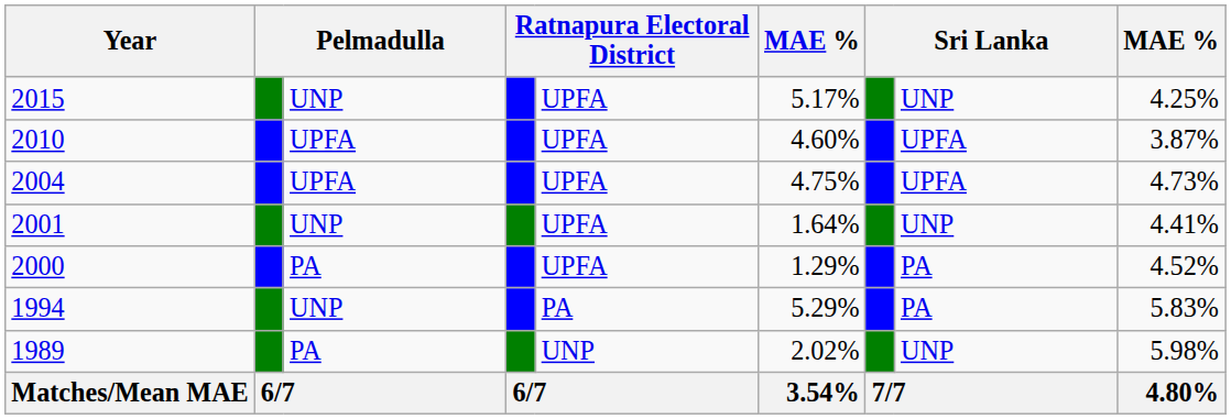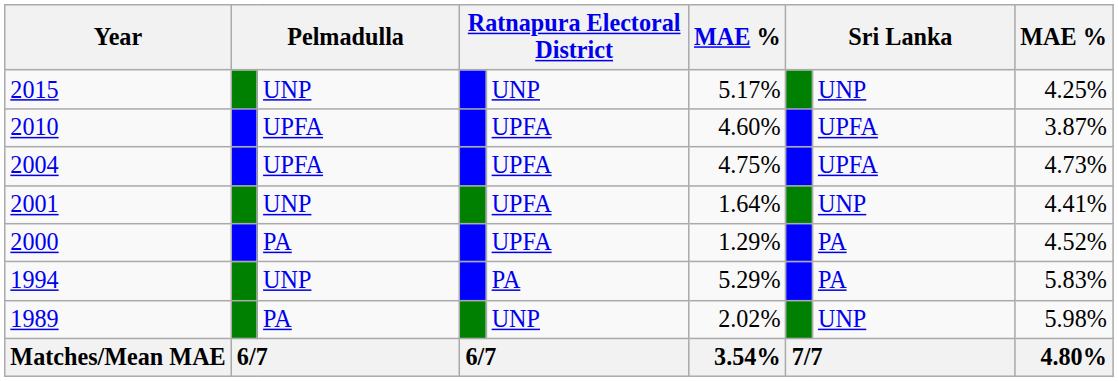 <table class="wikitable">
 <tr>
 <th>Year</th>
 <th colspan="2" width="144px">Pelmadulla</th>
 <th colspan="2" width="144px"><a href='#'>Ratnapura Electoral District</a></th>
 <th><a href='#'>MAE</a> %</th>
 <th colspan="2" width="144px">Sri Lanka</th>
 <th>MAE %</th>
 </tr>
 <tr>
 <td><a href='#'>2015</a></td>
 <td style="background-color:green;" width="10px"></td>
 <td style="text-align:left;"><a href='#'>UNP</a></td>
 <td style="background-color:blue;" width="10px"></td>
-<td style="text-align:left;"><a href='#'>UPFA</a></td>
+<td style="text-align:left;"><a href='#'>UNP</a></td>
 <td style="text-align:right;">5.17%</td>
 <td style="background-color:green;" width="10px"></td>
 <td style="text-align:left;"><a href='#'>UNP</a></td>
 <td style="text-align:right;">4.25%</td>
 </tr>
 <tr>
 <td><a href='#'>2010</a></td>
 <td style="background-color:blue;" width="10px"></td>
 <td style="text-align:left;"><a href='#'>UPFA</a></td>
 <td style="background-color:blue;" width="10px"></td>
 <td style="text-align:left;"><a href='#'>UPFA</a></td>
 <td style="text-align:right;">4.60%</td>
 <td style="background-color:blue;" width="10px"></td>
 <td style="text-align:left;"><a href='#'>UPFA</a></td>
 <td style="text-align:right;">3.87%</td>
 </tr>
 <tr>
 <td><a href='#'>2004</a></td>
 <td style="background-color:blue;" width="10px"></td>
 <td style="text-align:left;"><a href='#'>UPFA</a></td>
 <td style="background-color:blue;" width="10px"></td>
 <td style="text-align:left;"><a href='#'>UPFA</a></td>
 <td style="text-align:right;">4.75%</td>
 <td style="background-color:blue;" width="10px"></td>
 <td style="text-align:left;"><a href='#'>UPFA</a></td>
 <td style="text-align:right;">4.73%</td>
 </tr>
 <tr>
 <td><a href='#'>2001</a></td>
 <td style="background-color:green;" width="10px"></td>
 <td style="text-align:left;"><a href='#'>UNP</a></td>
 <td style="background-color:green;" width="10px"></td>
 <td style="text-align:left;"><a href='#'>UPFA</a></td>
 <td style="text-align:right;">1.64%</td>
 <td style="background-color:green;" width="10px"></td>
 <td style="text-align:left;"><a href='#'>UNP</a></td>
 <td style="text-align:right;">4.41%</td>
 </tr>
 <tr>
 <td><a href='#'>2000</a></td>
 <td style="background-color:blue;" width="10px"></td>
 <td style="text-align:left;"><a href='#'>PA</a></td>
 <td style="background-color:blue;" width="10px"></td>
 <td style="text-align:left;"><a href='#'>UPFA</a></td>
 <td style="text-align:right;">1.29%</td>
 <td style="background-color:blue;" width="10px"></td>
 <td style="text-align:left;"><a href='#'>PA</a></td>
 <td style="text-align:right;">4.52%</td>
 </tr>
 <tr>
 <td><a href='#'>1994</a></td>
 <td style="background-color:green;" width="10px"></td>
 <td style="text-align:left;"><a href='#'>UNP</a></td>
 <td style="background-color:blue;" width="10px"></td>
 <td style="text-align:left;"><a href='#'>PA</a></td>
 <td style="text-align:right;">5.29%</td>
 <td style="background-color:blue;" width="10px"></td>
 <td style="text-align:left;"><a href='#'>PA</a></td>
 <td style="text-align:right;">5.83%</td>
 </tr>
 <tr>
 <td><a href='#'>1989</a></td>
 <td style="background-color:green;" width="10px"></td>
 <td style="text-align:left;"><a href='#'>PA</a></td>
 <td style="background-color:green;" width="10px"></td>
 <td style="text-align:left;"><a href='#'>UNP</a></td>
 <td style="text-align:right;">2.02%</td>
 <td style="background-color:green;" width="10px"></td>
 <td style="text-align:left;"><a href='#'>UNP</a></td>
 <td style="text-align:right;">5.98%</td>
 </tr>
 <tr>
 <th>Matches/Mean MAE</th>
 <th style="text-align:left;"colspan="2" width="144px">6/7</th>
 <th style="text-align:left;"colspan="2" width="144px">6/7</th>
 <th style="text-align:right;">3.54%</th>
 <th style="text-align:left;"colspan="2" width="144px">7/7</th>
 <th style="text-align:right;">4.80%</th>
 </tr>
 </table>
